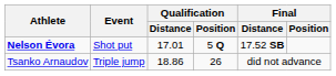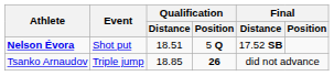 <table class=wikitable style="font-size:90%">
 <tr>
 <th rowspan="2">Athlete</th>
 <th rowspan="2">Event</th>
 <th colspan="2">Qualification</th>
 <th colspan="2">Final</th>
 </tr>
 <tr style="font-size:95%">
 <th>Distance</th>
 <th>Position</th>
 <th>Distance</th>
 <th>Position</th>
 </tr>
 <tr style=text-align:center>
 <td style=text-align:left><strong><a href='#'>Nelson Évora</a></strong></td>
 <td style=text-align:left><a href='#'>Shot put</a></td>
-<td>17.01</td>
+<td>18.51</td>
 <td>5 <strong>Q</strong></td>
 <td>17.52  <strong>SB</strong></td>
 <td></td>
 </tr>
 <tr style=text-align:center>
 <td style=text-align:left><a href='#'>Tsanko Arnaudov</a></td>
 <td style=text-align:left><a href='#'>Triple jump</a></td>
-<td>18.86</td>
-<td>26</td>
+<td>18.85</td>
+<td><strong>26</strong></td>
 <td colspan=2>did not advance</td>
 </tr>
 </table>
